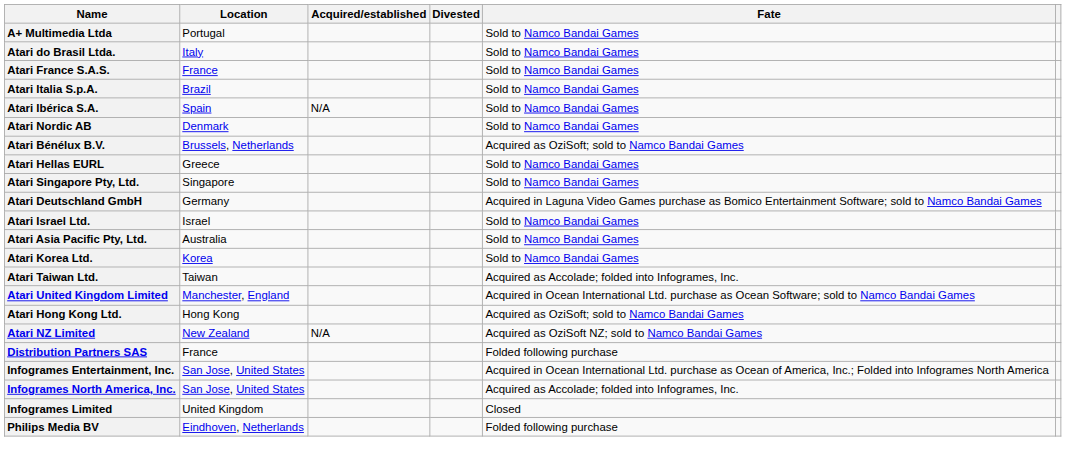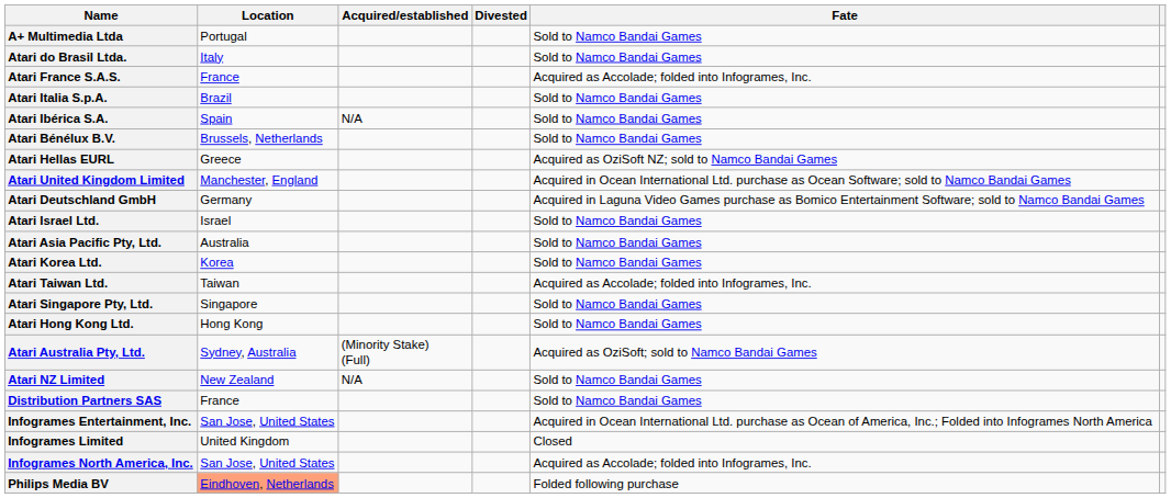 <table class="wikitable sortable" style="min-width: 75%; font-size: 80%;">
 <tr>
 <th>Name</th>
 <th>Location</th>
 <th scope="col">Acquired/established</th>
 <th scope="col">Divested</th>
 <th>Fate</th>
 <th></th>
 </tr>
 <tr>
 <th scope="row" style=text-align:left;>A+ Multimedia Ltda</th>
 <td>Portugal</td>
 <td></td>
 <td></td>
 <td>Sold to <a href='#'>Namco Bandai Games</a></td>
 <td></td>
 </tr>
 <tr>
 <th scope="row" style=text-align:left;>Atari do Brasil Ltda.</th>
 <td><a href='#'>Italy</a></td>
 <td></td>
 <td></td>
 <td>Sold to <a href='#'>Namco Bandai Games</a></td>
 <td></td>
 </tr>
 <tr>
 <th scope="row" style=text-align:left;>Atari France S.A.S.</th>
 <td><a href='#'>France</a></td>
 <td></td>
 <td></td>
-<td>Sold to <a href='#'>Namco Bandai Games</a></td>
+<td>Acquired as Accolade; folded into Infogrames, Inc.</td>
 <td></td>
 </tr>
 <tr>
 <th scope="row" style=text-align:left;>Atari Italia S.p.A.</th>
 <td><a href='#'>Brazil</a></td>
 <td></td>
 <td></td>
 <td>Sold to <a href='#'>Namco Bandai Games</a></td>
 <td></td>
 </tr>
 <tr>
 <th scope="row" style=text-align:left;>Atari Ibérica S.A.</th>
 <td><a href='#'>Spain</a></td>
 <td>N/A</td>
 <td></td>
 <td>Sold to <a href='#'>Namco Bandai Games</a></td>
 <td></td>
 </tr>
 <tr>
-<th scope="row" style=text-align:left;>Atari Nordic AB</th>
-<td><a href='#'>Denmark</a></td>
-<td></td>
-<td></td>
-<td>Sold to <a href='#'>Namco Bandai Games</a></td>
-<td></td>
-</tr>
-<tr>
 <th scope="row" style=text-align:left;>Atari Bénélux B.V.</th>
 <td><a href='#'>Brussels</a>, <a href='#'>Netherlands</a></td>
 <td></td>
 <td></td>
-<td>Acquired as OziSoft; sold to <a href='#'>Namco Bandai Games</a></td>
+<td>Sold to <a href='#'>Namco Bandai Games</a></td>
 <td></td>
 </tr>
 <tr>
 <th scope="row" style=text-align:left;>Atari Hellas EURL</th>
 <td>Greece</td>
 <td></td>
 <td></td>
-<td>Sold to <a href='#'>Namco Bandai Games</a></td>
+<td>Acquired as OziSoft NZ; sold to <a href='#'>Namco Bandai Games</a></td>
 <td></td>
 </tr>
 <tr>
-<th scope="row" style=text-align:left;>Atari Singapore Pty, Ltd.</th>
-<td>Singapore</td>
+<th scope="row" style=text-align:left;><a href='#'>Atari United Kingdom Limited</a></th>
+<td><a href='#'>Manchester</a>, <a href='#'>England</a></td>
 <td></td>
 <td></td>
-<td>Sold to <a href='#'>Namco Bandai Games</a></td>
+<td>Acquired in Ocean International Ltd. purchase as Ocean Software; sold to <a href='#'>Namco Bandai Games</a></td>
 <td></td>
 </tr>
 <tr>
 <th scope="row" style=text-align:left;>Atari Deutschland GmbH</th>
 <td>Germany</td>
 <td></td>
 <td></td>
 <td>Acquired in Laguna Video Games purchase as Bomico Entertainment Software; sold to <a href='#'>Namco Bandai Games</a></td>
 <td></td>
 </tr>
 <tr>
 <th scope="row" style=text-align:left;>Atari Israel Ltd.</th>
 <td>Israel</td>
 <td></td>
 <td></td>
 <td>Sold to <a href='#'>Namco Bandai Games</a></td>
 <td></td>
 </tr>
 <tr>
 <th scope="row" style=text-align:left;>Atari Asia Pacific Pty, Ltd.</th>
 <td>Australia</td>
 <td></td>
 <td></td>
 <td>Sold to <a href='#'>Namco Bandai Games</a></td>
 <td></td>
 </tr>
 <tr>
 <th scope="row" style=text-align:left;>Atari Korea Ltd.</th>
 <td><a href='#'>Korea</a></td>
 <td></td>
 <td></td>
 <td>Sold to <a href='#'>Namco Bandai Games</a></td>
 <td></td>
 </tr>
 <tr>
 <th scope="row" style=text-align:left;>Atari Taiwan Ltd.</th>
 <td>Taiwan</td>
 <td></td>
 <td></td>
 <td>Acquired as Accolade; folded into Infogrames, Inc.</td>
 <td></td>
 </tr>
 <tr>
-<th scope="row" style=text-align:left;><a href='#'>Atari United Kingdom Limited</a></th>
-<td><a href='#'>Manchester</a>, <a href='#'>England</a></td>
+<th scope="row" style=text-align:left;>Atari Singapore Pty, Ltd.</th>
+<td>Singapore</td>
 <td></td>
 <td></td>
-<td>Acquired in Ocean International Ltd. purchase as Ocean Software; sold to <a href='#'>Namco Bandai Games</a></td>
+<td>Sold to <a href='#'>Namco Bandai Games</a></td>
 <td></td>
 </tr>
 <tr>
 <th scope="row" style=text-align:left;>Atari Hong Kong Ltd.</th>
 <td>Hong Kong</td>
 <td></td>
+<td></td>
+<td>Sold to <a href='#'>Namco Bandai Games</a></td>
+<td></td>
+</tr>
+<tr>
+<th scope="row" style=text-align:left;><a href='#'>Atari Australia Pty, Ltd.</a></th>
+<td><a href='#'>Sydney</a>, <a href='#'>Australia</a></td>
+<td> (Minority Stake)<br> (Full)</td>
 <td></td>
 <td>Acquired as OziSoft; sold to <a href='#'>Namco Bandai Games</a></td>
 <td></td>
 </tr>
 <tr>
 <th scope="row" style=text-align:left;><a href='#'>Atari NZ Limited</a></th>
 <td><a href='#'>New Zealand</a></td>
 <td>N/A</td>
 <td></td>
-<td>Acquired as OziSoft NZ; sold to <a href='#'>Namco Bandai Games</a></td>
+<td>Sold to <a href='#'>Namco Bandai Games</a></td>
 <td></td>
 </tr>
 <tr>
 <th scope="row" style=text-align:left;><a href='#'>Distribution Partners SAS</a></th>
 <td>France</td>
 <td></td>
 <td></td>
-<td>Folded following purchase</td>
+<td>Sold to <a href='#'>Namco Bandai Games</a></td>
 <td></td>
 </tr>
 <tr>
 <th scope="row" style=text-align:left;>Infogrames Entertainment, Inc.</th>
 <td><a href='#'>San Jose</a>, <a href='#'>United States</a></td>
 <td></td>
 <td></td>
 <td>Acquired in Ocean International Ltd. purchase as Ocean of America, Inc.; Folded into Infogrames North America</td>
 <td></td>
 </tr>
 <tr>
+<th scope="row" style=text-align:left;>Infogrames Limited</th>
+<td>United Kingdom</td>
+<td></td>
+<td></td>
+<td>Closed</td>
+<td></td>
+</tr>
+<tr>
 <th scope="row" style=text-align:left;><a href='#'>Infogrames North America, Inc.</a></th>
 <td><a href='#'>San Jose</a>, <a href='#'>United States</a></td>
 <td></td>
 <td></td>
 <td>Acquired as Accolade; folded into Infogrames, Inc.</td>
 <td></td>
 </tr>
 <tr>
-<th scope="row" style=text-align:left;>Infogrames Limited</th>
-<td>United Kingdom</td>
-<td></td>
-<td></td>
-<td>Closed</td>
-<td></td>
-</tr>
-<tr>
 <th scope="row" style=text-align:left;>Philips Media BV</th>
-<td><a href='#'>Eindhoven</a>, <a href='#'>Netherlands</a></td>
+<td style="background: lightsalmon;"><a href='#'>Eindhoven</a>, <a href='#'>Netherlands</a></td>
 <td></td>
 <td></td>
 <td>Folded following purchase</td>
 <td></td>
 </tr>
 </table>
